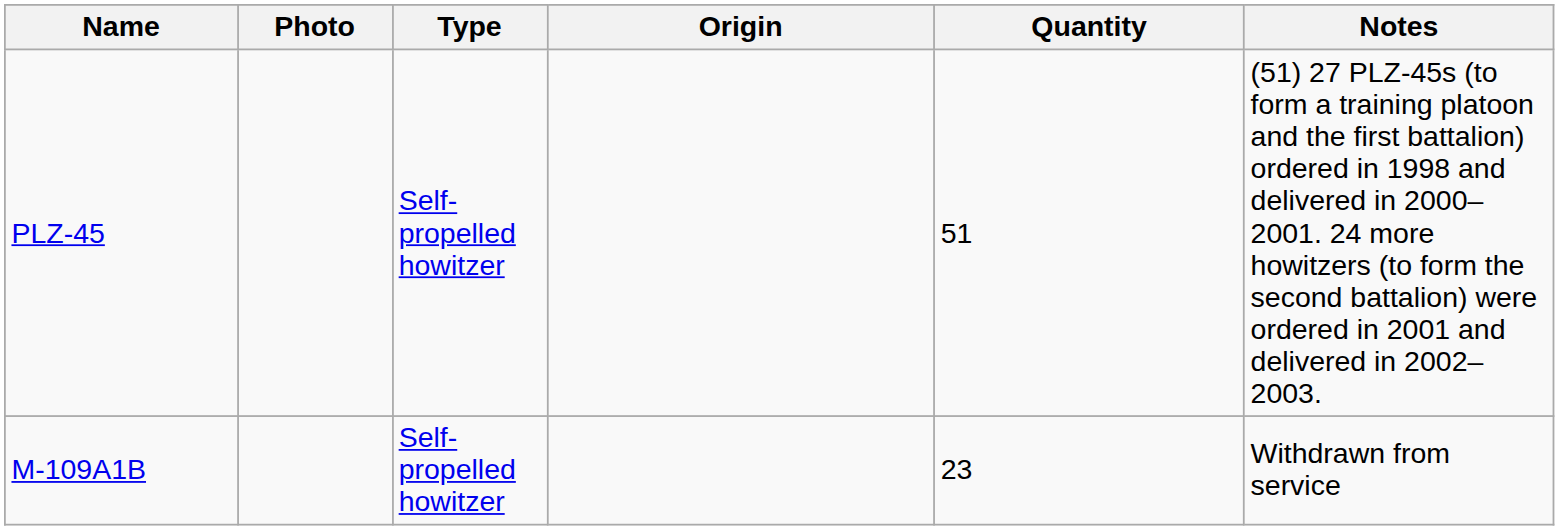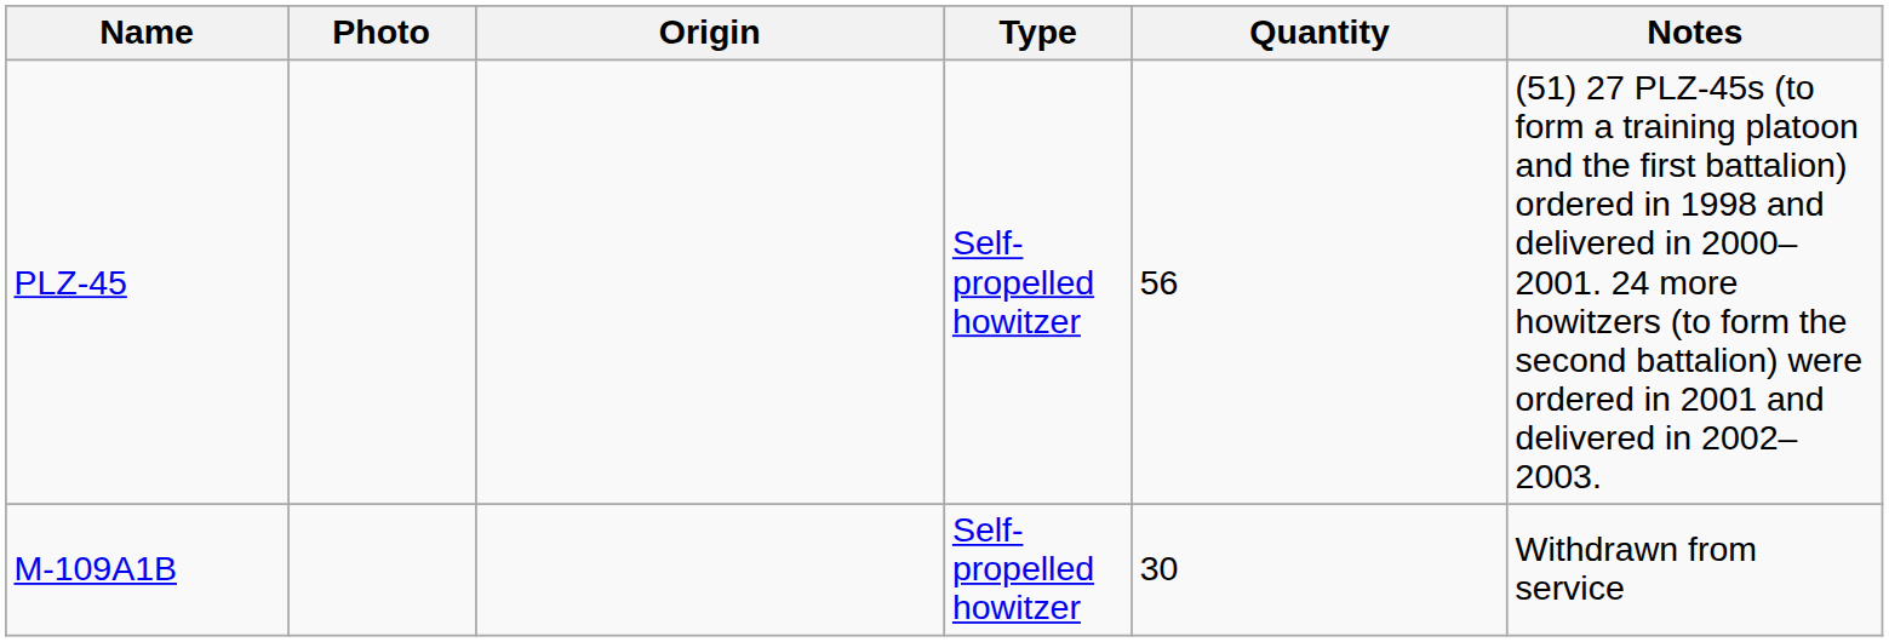 <table class=wikitable border="0" width="55%">
 <tr>
 <th width="15%">Name</th>
 <th width="10%">Photo</th>
+<th width="25%">Origin</th>
 <th width="10%">Type</th>
-<th width="25%">Origin</th>
 <th width="20%">Quantity</th>
 <th>Notes</th>
 </tr>
 <tr>
 <td><a href='#'>PLZ-45</a></td>
 <td></td>
+<td></td>
 <td><a href='#'>Self-propelled howitzer</a></td>
-<td></td>
-<td>51</td>
+<td>56</td>
 <td>(51) 27 PLZ-45s (to form a training platoon and the first battalion) ordered in 1998 and delivered in 2000–2001. 24 more howitzers (to form the second battalion) were ordered in 2001 and delivered in 2002–2003.</td>
 </tr>
 <tr>
 <td><a href='#'>M-109A1B</a></td>
 <td></td>
+<td></td>
 <td><a href='#'>Self-propelled howitzer</a></td>
-<td></td>
-<td>23</td>
+<td>30</td>
 <td>Withdrawn from service</td>
 </tr>
 </table>
